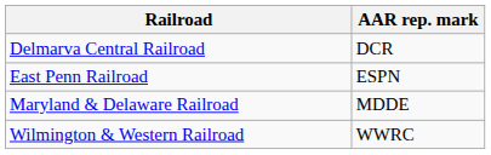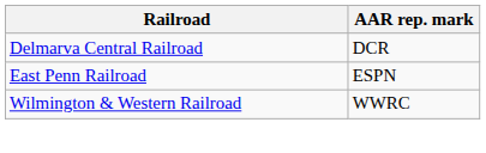 <table class="wikitable" border="1">
 <tr>
 <th width="300px">Railroad</th>
 <th width="110px">AAR rep. mark</th>
 </tr>
 <tr>
 <td width="300px"><a href='#'>Delmarva Central Railroad</a></td>
 <td width="">DCR</td>
 </tr>
 <tr>
 <td width="300px"><a href='#'>East Penn Railroad</a></td>
 <td width="">ESPN</td>
 </tr>
 <tr>
-<td width="300px"><a href='#'>Maryland & Delaware Railroad</a></td>
-<td width="110px">MDDE</td>
-</tr>
-<tr>
 <td width="300px"><a href='#'>Wilmington & Western Railroad</a></td>
 <td width="">WWRC</td>
 </tr>
 </table>
